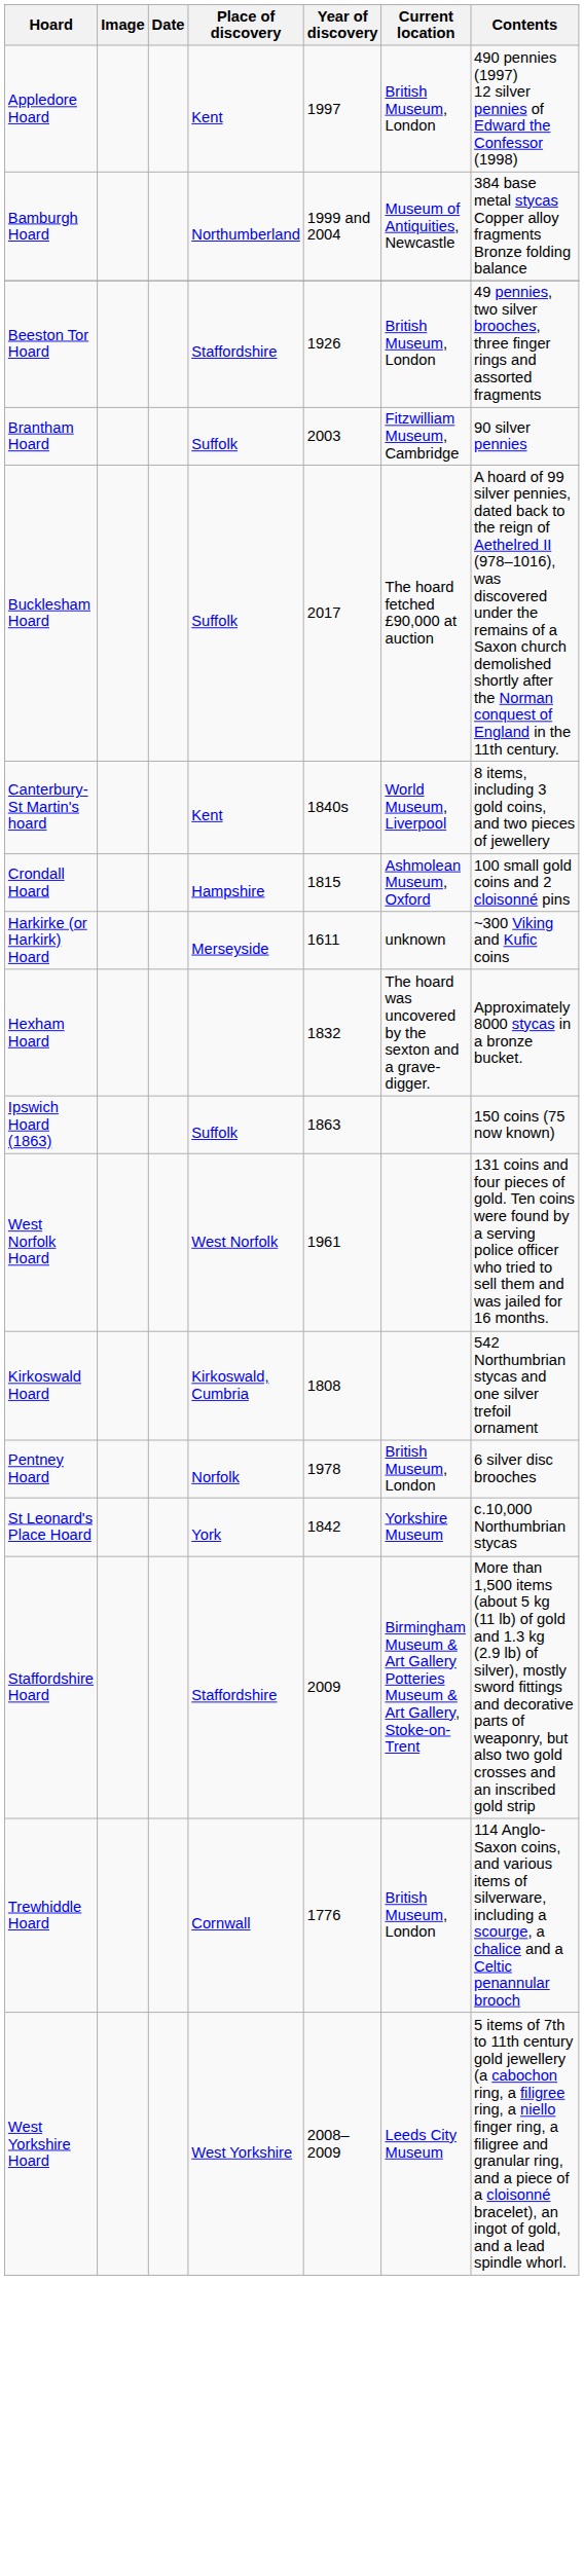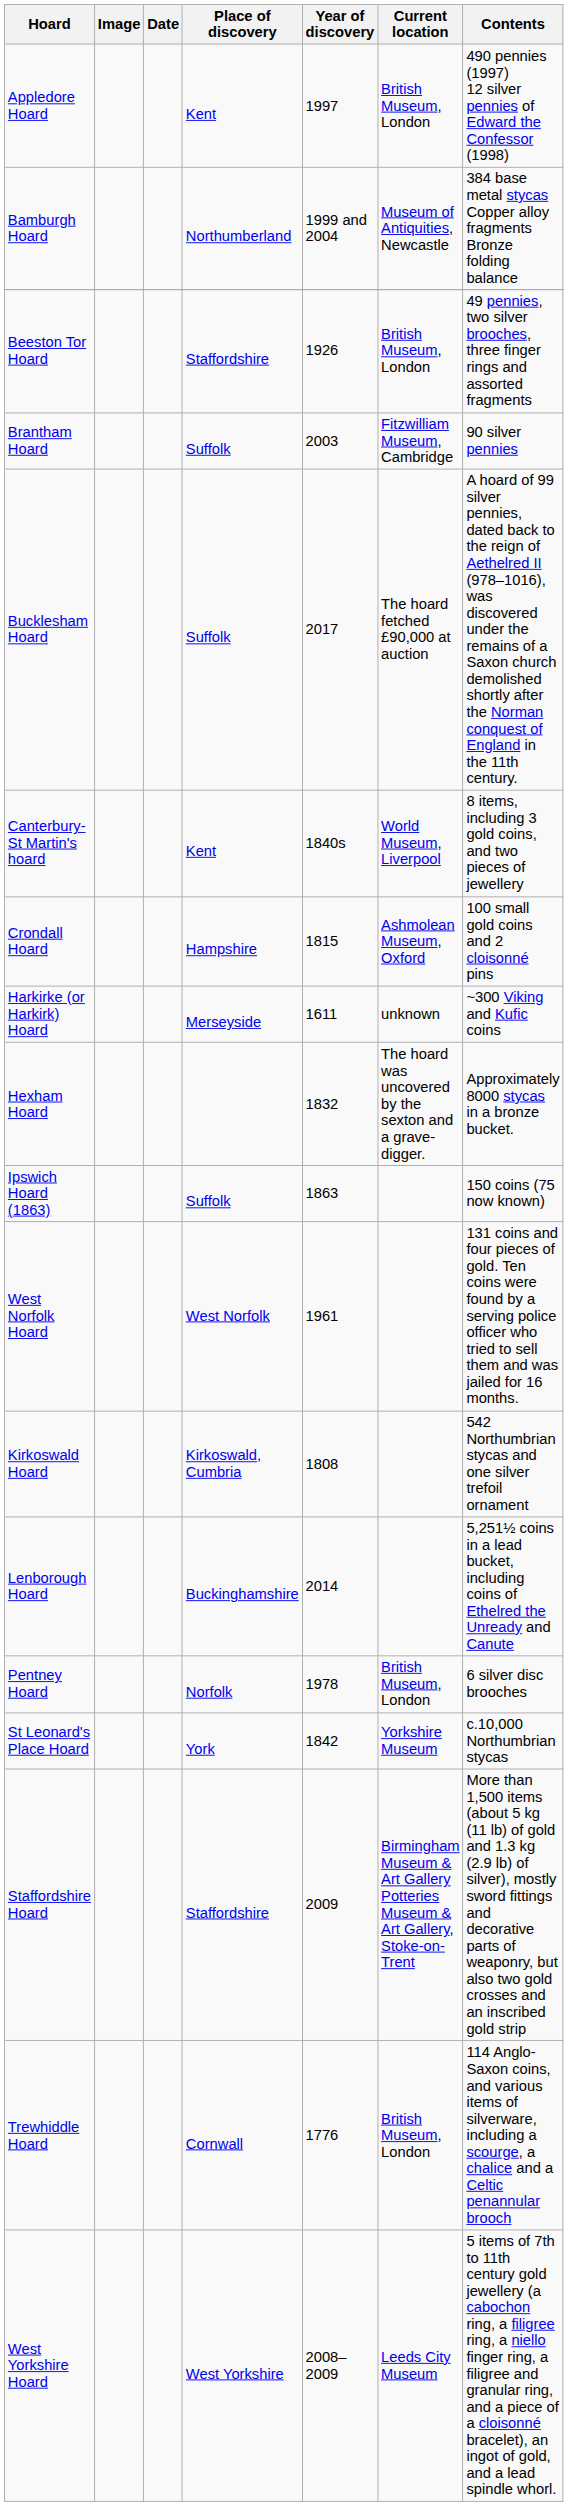 <table class="wikitable sortable">
 <tr>
 <th>Hoard</th>
 <th>Image</th>
 <th>Date</th>
 <th>Place of discovery</th>
 <th>Year of discovery</th>
 <th>Current location</th>
 <th class="unsortable">Contents</th>
 </tr>
 <tr>
 <td><a href='#'>Appledore Hoard</a></td>
 <td></td>
 <td></td>
 <td><br><a href='#'>Kent</a><br><small></small></td>
 <td>1997</td>
 <td><a href='#'>British Museum</a>, London</td>
 <td>490 pennies (1997)<br>12 silver <a href='#'>pennies</a> of <a href='#'>Edward the Confessor</a> (1998)</td>
 </tr>
 <tr>
 <td><a href='#'>Bamburgh Hoard</a></td>
 <td></td>
 <td></td>
 <td><br><a href='#'>Northumberland</a><br><small></small></td>
 <td>1999 and 2004</td>
 <td><a href='#'>Museum of Antiquities</a>, Newcastle</td>
 <td>384 base metal <a href='#'>stycas</a><br>Copper alloy fragments<br>Bronze folding balance</td>
 </tr>
 <tr>
 </tr>
 <tr>
 <td><a href='#'>Beeston Tor Hoard</a></td>
 <td></td>
 <td></td>
 <td><br><a href='#'>Staffordshire</a><br><small></small></td>
 <td>1926</td>
 <td><a href='#'>British Museum</a>, London</td>
 <td>49 <a href='#'>pennies</a>, two silver <a href='#'>brooches</a>, three finger rings and assorted fragments</td>
 </tr>
 <tr>
 <td><a href='#'>Brantham Hoard</a></td>
 <td></td>
 <td></td>
 <td><br><a href='#'>Suffolk</a><br><small></small></td>
 <td>2003</td>
 <td><a href='#'>Fitzwilliam Museum</a>, Cambridge</td>
 <td>90 silver <a href='#'>pennies</a></td>
 </tr>
 <tr>
 <td><a href='#'>Bucklesham Hoard</a></td>
 <td></td>
 <td></td>
 <td><br><a href='#'>Suffolk</a></td>
 <td>2017</td>
 <td>The hoard fetched £90,000 at auction</td>
 <td>A hoard of 99 silver pennies, dated back to the reign of <a href='#'>Aethelred II</a> (978–1016), was discovered under the remains of a Saxon church demolished shortly after the <a href='#'>Norman conquest of England</a> in the 11th century.</td>
 </tr>
 <tr>
 <td><a href='#'>Canterbury-St Martin's hoard</a></td>
 <td></td>
 <td></td>
 <td><br><a href='#'>Kent</a><br><small></small></td>
 <td>1840s</td>
 <td><a href='#'>World Museum</a>, <a href='#'>Liverpool</a></td>
 <td>8 items, including 3 gold coins, and two pieces of jewellery</td>
 </tr>
 <tr>
 <td><a href='#'>Crondall Hoard</a></td>
 <td></td>
 <td></td>
 <td><br><a href='#'>Hampshire</a><br><small></small></td>
 <td>1815</td>
 <td><a href='#'>Ashmolean Museum</a>, <a href='#'>Oxford</a></td>
 <td>100 small gold coins and 2 <a href='#'>cloisonné</a> pins</td>
 </tr>
 <tr>
 <td><a href='#'>Harkirke (or Harkirk) Hoard</a></td>
 <td></td>
 <td></td>
 <td><br><a href='#'>Merseyside</a><br><small></small></td>
 <td>1611</td>
 <td>unknown</td>
 <td>~300 <a href='#'>Viking</a> and <a href='#'>Kufic</a> coins</td>
 </tr>
 <tr>
 <td><a href='#'>Hexham Hoard</a></td>
 <td></td>
 <td></td>
 <td></td>
 <td>1832</td>
 <td>The hoard was uncovered by the sexton and a grave-digger.</td>
 <td>Approximately 8000 <a href='#'>stycas</a> in a bronze bucket.</td>
 </tr>
 <tr>
 <td><a href='#'>Ipswich Hoard (1863)</a></td>
 <td></td>
 <td></td>
 <td><br><a href='#'>Suffolk</a><br><small></small></td>
 <td>1863</td>
 <td></td>
 <td>150 coins (75 now known)</td>
 </tr>
 <tr>
 <td><a href='#'>West Norfolk Hoard</a></td>
 <td></td>
 <td></td>
 <td><a href='#'>West Norfolk</a></td>
 <td>1961</td>
 <td></td>
 <td>131 coins and four pieces of gold. Ten coins were found by a serving police officer who tried to sell them and was jailed for 16 months.</td>
 </tr>
 <tr>
 <td><a href='#'>Kirkoswald Hoard</a></td>
 <td></td>
 <td></td>
 <td><a href='#'>Kirkoswald, Cumbria</a></td>
 <td>1808</td>
 <td></td>
 <td>542 Northumbrian stycas and one silver trefoil ornament</td>
 </tr>
 <tr>
+<td><a href='#'>Lenborough Hoard</a></td>
+<td></td>
+<td></td>
+<td><br><a href='#'>Buckinghamshire</a><br><small></small></td>
+<td>2014</td>
+<td></td>
+<td>5,251½ coins in a lead bucket, including coins of <a href='#'>Ethelred the Unready</a> and <a href='#'>Canute</a></td>
+</tr>
+<tr>
 <td><a href='#'>Pentney Hoard</a></td>
 <td></td>
 <td></td>
 <td><br><a href='#'>Norfolk</a><br><small></small></td>
 <td>1978</td>
 <td><a href='#'>British Museum</a>, London</td>
 <td>6 silver disc brooches</td>
 </tr>
 <tr>
 <td><a href='#'>St Leonard's Place Hoard</a></td>
 <td></td>
 <td></td>
 <td><br><a href='#'>York</a><br><small></small></td>
 <td>1842</td>
 <td><a href='#'>Yorkshire Museum</a></td>
 <td>c.10,000 Northumbrian stycas</td>
 </tr>
 <tr>
 <td><a href='#'>Staffordshire Hoard</a></td>
 <td></td>
 <td></td>
 <td><br><a href='#'>Staffordshire</a><br><small></small></td>
 <td>2009</td>
 <td><a href='#'>Birmingham Museum & Art Gallery</a><br><a href='#'>Potteries Museum & Art Gallery</a>, <a href='#'>Stoke-on-Trent</a></td>
 <td>More than 1,500 items (about 5 kg (11 lb) of gold and 1.3 kg (2.9 lb) of silver), mostly sword fittings and decorative parts of weaponry, but also two gold crosses and an inscribed gold strip</td>
 </tr>
 <tr>
 <td><a href='#'>Trewhiddle Hoard</a></td>
 <td></td>
 <td></td>
 <td><br><a href='#'>Cornwall</a><br><small></small></td>
 <td>1776</td>
 <td><a href='#'>British Museum</a>, London</td>
 <td>114 Anglo-Saxon coins, and various items of silverware, including a <a href='#'>scourge</a>, a <a href='#'>chalice</a> and a <a href='#'>Celtic</a> <a href='#'>penannular brooch</a></td>
 </tr>
 <tr>
 <td><a href='#'>West Yorkshire Hoard</a></td>
 <td></td>
 <td></td>
 <td><br><a href='#'>West Yorkshire</a><br><small></small></td>
 <td>2008–2009</td>
 <td><a href='#'>Leeds City Museum</a></td>
 <td>5 items of 7th to 11th century gold jewellery (a <a href='#'>cabochon</a> ring, a <a href='#'>filigree</a> ring, a <a href='#'>niello</a> finger ring, a filigree and granular ring, and a piece of a <a href='#'>cloisonné</a> bracelet), an ingot of gold, and a lead spindle whorl.</td>
 </tr>
 </table>
